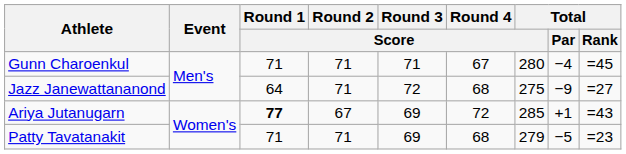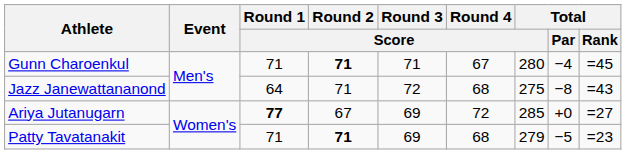 <table class=wikitable style=font-size:90%;text-align:center>
 <tr>
 <th rowspan=2>Athlete</th>
 <th rowspan=2>Event</th>
 <th>Round 1</th>
 <th>Round 2</th>
 <th>Round 3</th>
 <th>Round 4</th>
 <th colspan=3>Total</th>
 </tr>
 <tr style=font-size:95%>
 <th colspan=5>Score</th>
 <th>Par</th>
 <th>Rank</th>
 </tr>
 <tr>
 <td align=left><a href='#'>Gunn Charoenkul</a></td>
 <td align=left rowspan=2><a href='#'>Men's</a></td>
 <td>71</td>
-<td>71</td>
+<td><strong>71</strong></td>
 <td>71</td>
 <td>67</td>
 <td>280</td>
 <td>−4</td>
 <td>=45</td>
 </tr>
 <tr>
 <td align=left><a href='#'>Jazz Janewattananond</a></td>
 <td>64</td>
 <td>71</td>
 <td>72</td>
 <td>68</td>
 <td>275</td>
-<td>−9</td>
-<td>=27</td>
+<td>−8</td>
+<td>=43</td>
 </tr>
 <tr>
 <td align=left><a href='#'>Ariya Jutanugarn</a></td>
 <td align=left rowspan=2><a href='#'>Women's</a></td>
 <td><strong>77</strong></td>
 <td>67</td>
 <td>69</td>
 <td>72</td>
 <td>285</td>
-<td>+1</td>
-<td>=43</td>
+<td>+0</td>
+<td>=27</td>
 </tr>
 <tr>
 <td align=left><a href='#'>Patty Tavatanakit</a></td>
 <td>71</td>
-<td>71</td>
+<td><strong>71</strong></td>
 <td>69</td>
 <td>68</td>
 <td>279</td>
 <td>−5</td>
 <td>=23</td>
 </tr>
 </table>
